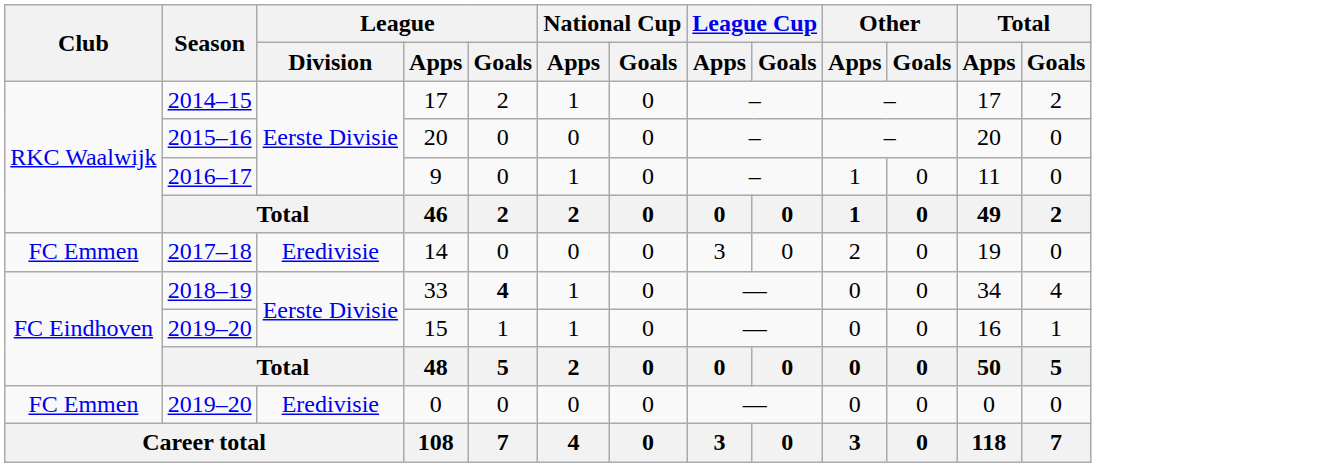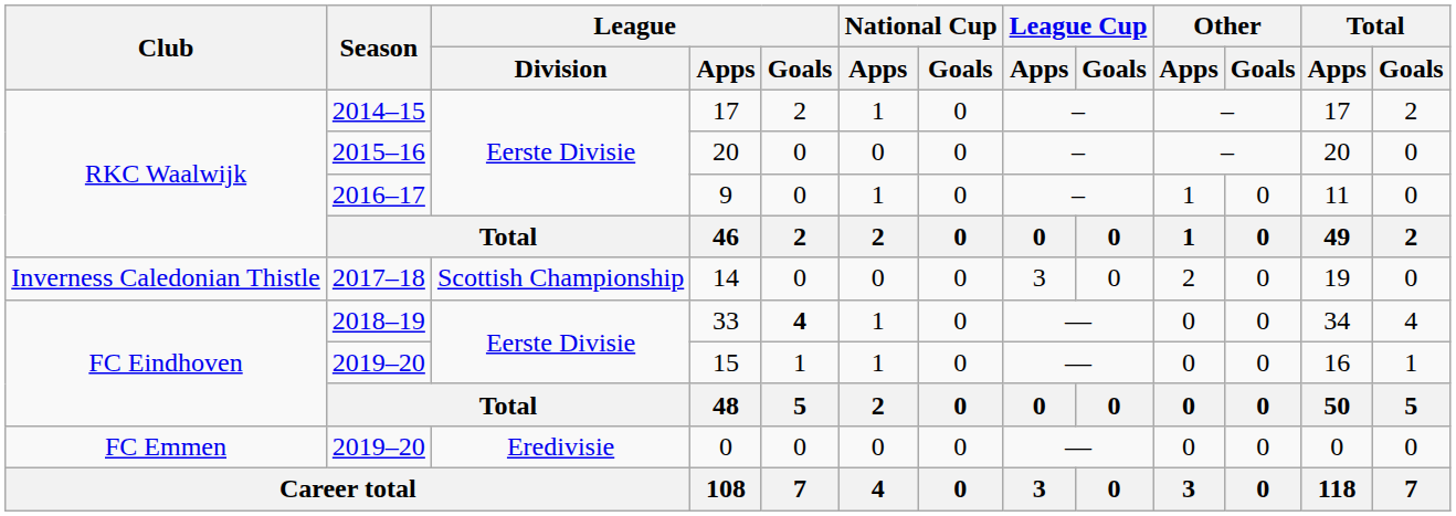 <table class="wikitable" style="text-align:center">
 <tr>
 <th rowspan="2">Club</th>
 <th rowspan="2">Season</th>
 <th colspan="3">League</th>
 <th colspan="2">National Cup</th>
 <th colspan="2"><a href='#'>League Cup</a></th>
 <th colspan="2">Other</th>
 <th colspan="2">Total</th>
 </tr>
 <tr>
 <th>Division</th>
 <th>Apps</th>
 <th>Goals</th>
 <th>Apps</th>
 <th>Goals</th>
 <th>Apps</th>
 <th>Goals</th>
 <th>Apps</th>
 <th>Goals</th>
 <th>Apps</th>
 <th>Goals</th>
 </tr>
 <tr>
 <td rowspan="4"><a href='#'>RKC Waalwijk</a></td>
 <td><a href='#'>2014–15</a></td>
 <td rowspan="3"><a href='#'>Eerste Divisie</a></td>
 <td>17</td>
 <td>2</td>
 <td>1</td>
 <td>0</td>
 <td colspan="2">–</td>
 <td colspan="2">–</td>
 <td>17</td>
 <td>2</td>
 </tr>
 <tr>
 <td><a href='#'>2015–16</a></td>
 <td>20</td>
 <td>0</td>
 <td>0</td>
 <td>0</td>
 <td colspan="2">–</td>
 <td colspan="2">–</td>
 <td>20</td>
 <td>0</td>
 </tr>
 <tr>
 <td><a href='#'>2016–17</a></td>
 <td>9</td>
 <td>0</td>
 <td>1</td>
 <td>0</td>
 <td colspan="2">–</td>
 <td>1</td>
 <td>0</td>
 <td>11</td>
 <td>0</td>
 </tr>
 <tr>
 <th colspan="2">Total</th>
 <th>46</th>
 <th>2</th>
 <th>2</th>
 <th>0</th>
 <th>0</th>
 <th>0</th>
 <th>1</th>
 <th>0</th>
 <th>49</th>
 <th>2</th>
 </tr>
 <tr>
-<td><a href='#'>FC Emmen</a></td>
+<td><a href='#'>Inverness Caledonian Thistle</a></td>
 <td><a href='#'>2017–18</a></td>
-<td><a href='#'>Eredivisie</a></td>
+<td><a href='#'>Scottish Championship</a></td>
 <td>14</td>
 <td>0</td>
 <td>0</td>
 <td>0</td>
 <td>3</td>
 <td>0</td>
 <td>2</td>
 <td>0</td>
 <td>19</td>
 <td>0</td>
 </tr>
 <tr>
 <td rowspan="3"><a href='#'>FC Eindhoven</a></td>
 <td><a href='#'>2018–19</a></td>
 <td rowspan="2"><a href='#'>Eerste Divisie</a></td>
 <td>33</td>
 <td><strong>4</strong></td>
 <td>1</td>
 <td>0</td>
 <td colspan="2">—</td>
 <td>0</td>
 <td>0</td>
 <td>34</td>
 <td>4</td>
 </tr>
 <tr>
 <td><a href='#'>2019–20</a></td>
 <td>15</td>
 <td>1</td>
 <td>1</td>
 <td>0</td>
 <td colspan="2">—</td>
 <td>0</td>
 <td>0</td>
 <td>16</td>
 <td>1</td>
 </tr>
 <tr>
 <th colspan="2">Total</th>
 <th>48</th>
 <th>5</th>
 <th>2</th>
 <th>0</th>
 <th>0</th>
 <th>0</th>
 <th>0</th>
 <th>0</th>
 <th>50</th>
 <th>5</th>
 </tr>
 <tr>
 <td><a href='#'>FC Emmen</a></td>
 <td><a href='#'>2019–20</a></td>
 <td><a href='#'>Eredivisie</a></td>
 <td>0</td>
 <td>0</td>
 <td>0</td>
 <td>0</td>
 <td colspan="2">—</td>
 <td>0</td>
 <td>0</td>
 <td>0</td>
 <td>0</td>
 </tr>
 <tr>
 <th colspan="3">Career total</th>
 <th>108</th>
 <th>7</th>
 <th>4</th>
 <th>0</th>
 <th>3</th>
 <th>0</th>
 <th>3</th>
 <th>0</th>
 <th>118</th>
 <th>7</th>
 </tr>
 </table>
